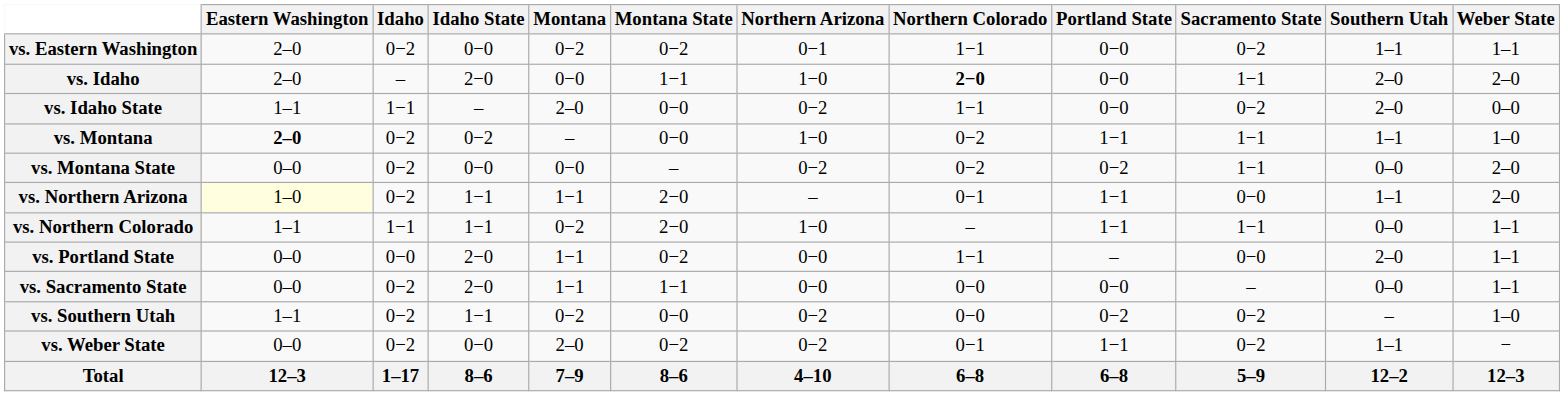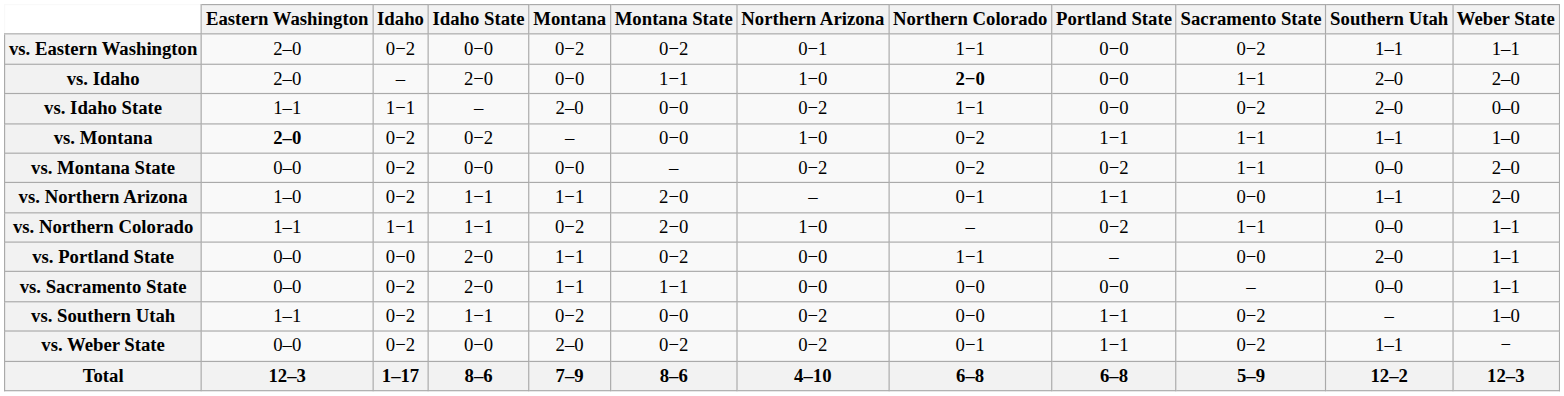 <table class="wikitable" style="white-space:nowrap;font-size:100%;">
 <tr>
 <th colspan="1" style="background:white; border-top-style:hidden; border-left-style:hidden;" width="75"> </th>
 <th style=>Eastern Washington</th>
 <th style=>Idaho</th>
 <th style=>Idaho State</th>
 <th style=>Montana</th>
 <th style=>Montana State</th>
 <th style=>Northern Arizona</th>
 <th style=>Northern Colorado</th>
 <th style=>Portland State</th>
 <th style=>Sacramento State</th>
 <th style=>Southern Utah</th>
 <th style=>Weber State</th>
 </tr>
 <tr style="text-align:center;">
 <th>vs. Eastern Washington</th>
 <td>2–0</td>
 <td>0−2</td>
 <td>0−0</td>
 <td>0−2</td>
 <td>0−2</td>
 <td>0−1</td>
 <td>1−1</td>
 <td>0−0</td>
 <td>0−2</td>
 <td>1–1</td>
 <td>1–1</td>
 </tr>
 <tr style="text-align:center;">
 <th>vs. Idaho</th>
 <td>2–0</td>
 <td>–</td>
 <td>2−0</td>
 <td>0−0</td>
 <td>1−1</td>
 <td>1−0</td>
 <td><strong>2−0</strong></td>
 <td>0−0</td>
 <td>1−1</td>
 <td>2–0</td>
 <td>2–0</td>
 </tr>
 <tr style="text-align:center;">
 <th>vs. Idaho State</th>
 <td>1–1</td>
 <td>1−1</td>
 <td>–</td>
 <td>2–0</td>
 <td>0−0</td>
 <td>0−2</td>
 <td>1−1</td>
 <td>0−0</td>
 <td>0−2</td>
 <td>2–0</td>
 <td>0–0</td>
 </tr>
 <tr style="text-align:center;">
 <th>vs. Montana</th>
 <td><strong>2–0</strong></td>
 <td>0−2</td>
 <td>0−2</td>
 <td>–</td>
 <td>0−0</td>
 <td>1−0</td>
 <td>0−2</td>
 <td>1−1</td>
 <td>1−1</td>
 <td>1–1</td>
 <td>1–0</td>
 </tr>
 <tr style="text-align:center;">
 <th>vs. Montana State</th>
 <td>0–0</td>
 <td>0−2</td>
 <td>0−0</td>
 <td>0−0</td>
 <td>–</td>
 <td>0−2</td>
 <td>0−2</td>
 <td>0−2</td>
 <td>1−1</td>
 <td>0–0</td>
 <td>2–0</td>
 </tr>
 <tr style="text-align:center;">
 <th>vs. Northern Arizona</th>
-<td style="background: lightyellow;">1–0</td>
+<td>1–0</td>
 <td>0−2</td>
 <td>1−1</td>
 <td>1−1</td>
 <td>2−0</td>
 <td>–</td>
 <td>0−1</td>
 <td>1−1</td>
 <td>0−0</td>
 <td>1–1</td>
 <td>2–0</td>
 </tr>
 <tr style="text-align:center;">
 <th>vs. Northern Colorado</th>
 <td>1–1</td>
 <td>1−1</td>
 <td>1−1</td>
 <td>0−2</td>
 <td>2−0</td>
 <td>1−0</td>
 <td>–</td>
-<td>1−1</td>
+<td>0−2</td>
 <td>1−1</td>
 <td>0–0</td>
 <td>1–1</td>
 </tr>
 <tr style="text-align:center;">
 <th>vs. Portland State</th>
 <td>0–0</td>
 <td>0−0</td>
 <td>2−0</td>
 <td>1−1</td>
 <td>0−2</td>
 <td>0−0</td>
 <td>1−1</td>
 <td>–</td>
 <td>0−0</td>
 <td>2–0</td>
 <td>1–1</td>
 </tr>
 <tr style="text-align:center;">
 <th>vs. Sacramento State</th>
 <td>0–0</td>
 <td>0−2</td>
 <td>2−0</td>
 <td>1−1</td>
 <td>1−1</td>
 <td>0−0</td>
 <td>0−0</td>
 <td>0−0</td>
 <td>–</td>
 <td>0–0</td>
 <td>1–1</td>
 </tr>
 <tr style="text-align:center;">
 <th>vs. Southern Utah</th>
 <td>1–1</td>
 <td>0−2</td>
 <td>1−1</td>
 <td>0−2</td>
 <td>0−0</td>
 <td>0−2</td>
 <td>0−0</td>
-<td>0−2</td>
+<td>1−1</td>
 <td>0−2</td>
 <td>–</td>
 <td>1–0</td>
 </tr>
 <tr style="text-align:center;">
 <th>vs. Weber State</th>
 <td>0–0</td>
 <td>0−2</td>
 <td>0−0</td>
 <td>2–0</td>
 <td>0−2</td>
 <td>0−2</td>
 <td>0−1</td>
 <td>1−1</td>
 <td>0−2</td>
 <td>1–1</td>
 <td>−</td>
 </tr>
 <tr style="text-align:center;">
 <th>Total</th>
 <th>12–3</th>
 <th>1–17</th>
 <th>8–6</th>
 <th>7–9</th>
 <th>8–6</th>
 <th>4–10</th>
 <th>6–8</th>
 <th>6–8</th>
 <th>5–9</th>
 <th>12–2</th>
 <th>12–3</th>
 </tr>
 </table>
